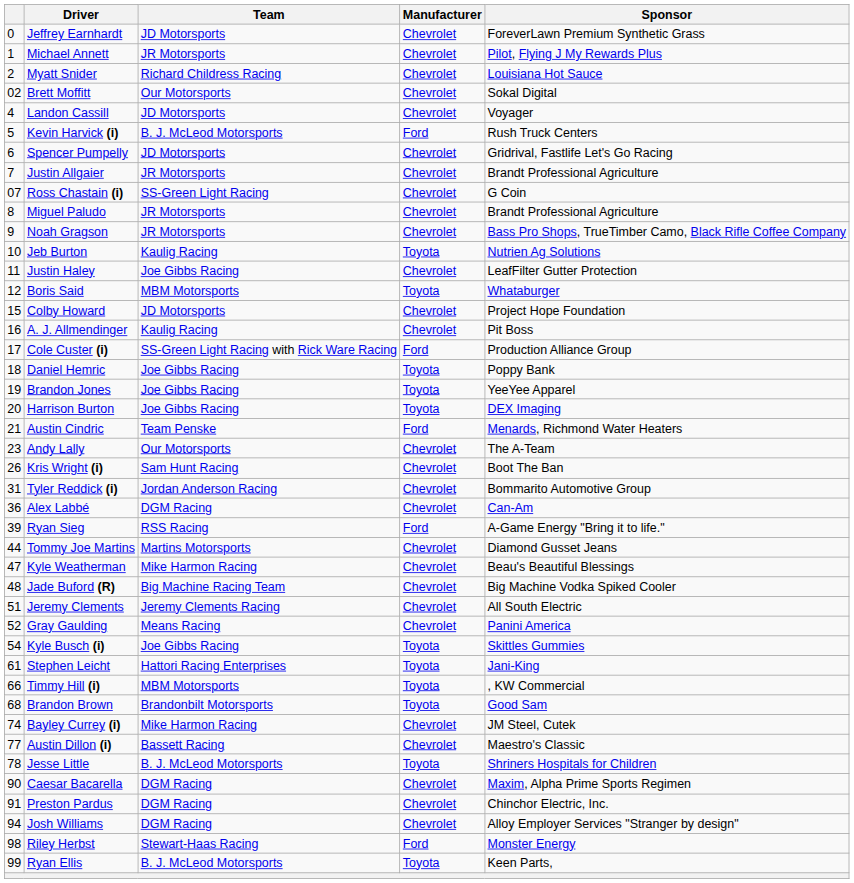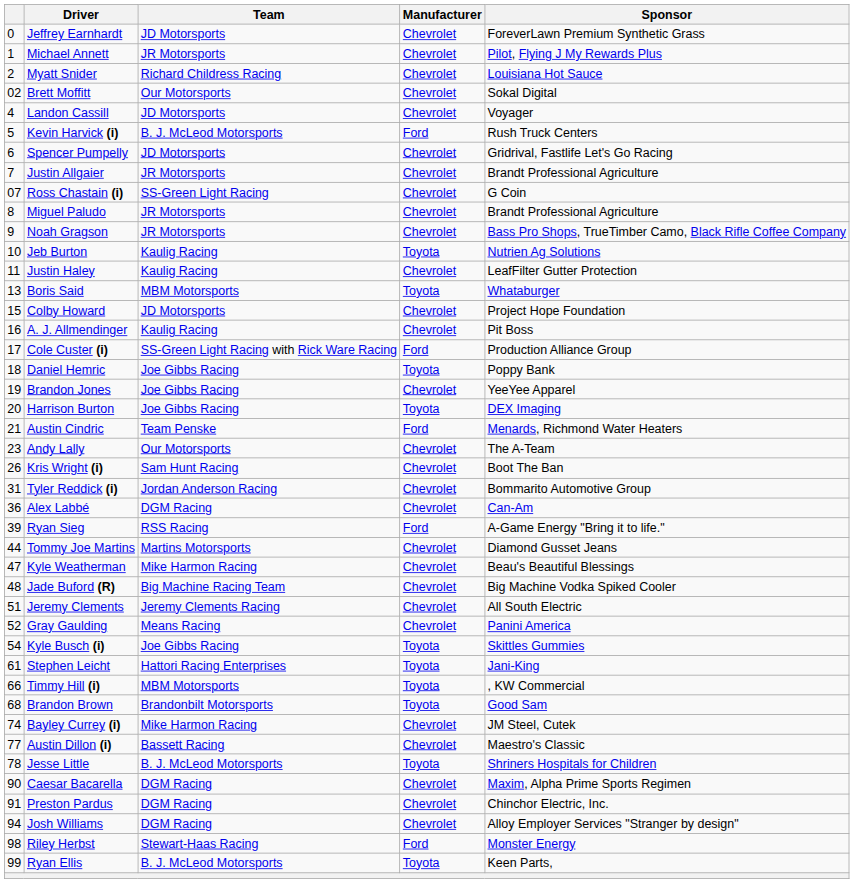 <table class="wikitable" style="font-size:95%">
 <tr>
 <th></th>
 <th>Driver</th>
 <th>Team</th>
 <th>Manufacturer</th>
 <th>Sponsor</th>
 </tr>
 <tr>
 <td>0</td>
 <td><a href='#'>Jeffrey Earnhardt</a></td>
 <td><a href='#'>JD Motorsports</a></td>
 <td><a href='#'>Chevrolet</a></td>
 <td ForeverLawn>ForeverLawn Premium Synthetic Grass</td>
 </tr>
 <tr>
 <td>1</td>
 <td><a href='#'>Michael Annett</a></td>
 <td><a href='#'>JR Motorsports</a></td>
 <td><a href='#'>Chevrolet</a></td>
 <td><a href='#'>Pilot</a>, <a href='#'>Flying J My Rewards Plus</a></td>
 </tr>
 <tr>
 <td>2</td>
 <td><a href='#'>Myatt Snider</a></td>
 <td><a href='#'>Richard Childress Racing</a></td>
 <td><a href='#'>Chevrolet</a></td>
 <td><a href='#'>Louisiana Hot Sauce</a></td>
 </tr>
 <tr>
 <td>02</td>
 <td><a href='#'>Brett Moffitt</a></td>
 <td><a href='#'>Our Motorsports</a></td>
 <td><a href='#'>Chevrolet</a></td>
 <td>Sokal Digital</td>
 </tr>
 <tr>
 <td>4</td>
 <td><a href='#'>Landon Cassill</a></td>
 <td><a href='#'>JD Motorsports</a></td>
 <td><a href='#'>Chevrolet</a></td>
 <td>Voyager</td>
 </tr>
 <tr>
 <td>5</td>
 <td><a href='#'>Kevin Harvick</a> <strong>(i)</strong></td>
 <td><a href='#'>B. J. McLeod Motorsports</a></td>
 <td><a href='#'>Ford</a></td>
 <td>Rush Truck Centers</td>
 </tr>
 <tr>
 <td>6</td>
 <td><a href='#'>Spencer Pumpelly</a></td>
 <td><a href='#'>JD Motorsports</a></td>
 <td><a href='#'>Chevrolet</a></td>
 <td>Gridrival, Fastlife Let's Go Racing</td>
 </tr>
 <tr>
 <td>7</td>
 <td><a href='#'>Justin Allgaier</a></td>
 <td><a href='#'>JR Motorsports</a></td>
 <td><a href='#'>Chevrolet</a></td>
 <td>Brandt Professional Agriculture</td>
 </tr>
 <tr>
 <td>07</td>
 <td><a href='#'>Ross Chastain</a> <strong>(i)</strong></td>
 <td><a href='#'>SS-Green Light Racing</a></td>
 <td><a href='#'>Chevrolet</a></td>
 <td>G Coin</td>
 </tr>
 <tr>
 <td>8</td>
 <td><a href='#'>Miguel Paludo</a></td>
 <td><a href='#'>JR Motorsports</a></td>
 <td><a href='#'>Chevrolet</a></td>
 <td>Brandt Professional Agriculture</td>
 </tr>
 <tr>
 <td>9</td>
 <td><a href='#'>Noah Gragson</a></td>
 <td><a href='#'>JR Motorsports</a></td>
 <td><a href='#'>Chevrolet</a></td>
 <td><a href='#'>Bass Pro Shops</a>, TrueTimber Camo, <a href='#'>Black Rifle Coffee Company</a></td>
 </tr>
 <tr>
 <td>10</td>
 <td><a href='#'>Jeb Burton</a></td>
 <td><a href='#'>Kaulig Racing</a></td>
 <td><a href='#'>Toyota</a></td>
 <td><a href='#'>Nutrien Ag Solutions</a></td>
 </tr>
 <tr>
 <td>11</td>
 <td><a href='#'>Justin Haley</a></td>
-<td><a href='#'>Joe Gibbs Racing</a></td>
+<td><a href='#'>Kaulig Racing</a></td>
 <td><a href='#'>Chevrolet</a></td>
 <td>LeafFilter Gutter Protection</td>
 </tr>
 <tr>
-<td>12</td>
+<td>13</td>
 <td><a href='#'>Boris Said</a></td>
 <td><a href='#'>MBM Motorsports</a></td>
 <td><a href='#'>Toyota</a></td>
 <td><a href='#'>Whataburger</a></td>
 </tr>
 <tr>
 <td>15</td>
 <td><a href='#'>Colby Howard</a></td>
 <td><a href='#'>JD Motorsports</a></td>
 <td><a href='#'>Chevrolet</a></td>
 <td>Project Hope Foundation</td>
 </tr>
 <tr>
 <td>16</td>
 <td><a href='#'>A. J. Allmendinger</a></td>
 <td><a href='#'>Kaulig Racing</a></td>
 <td><a href='#'>Chevrolet</a></td>
 <td>Pit Boss</td>
 </tr>
 <tr>
 <td>17</td>
 <td><a href='#'>Cole Custer</a> <strong>(i)</strong></td>
 <td><a href='#'>SS-Green Light Racing</a> with <a href='#'>Rick Ware Racing</a></td>
 <td><a href='#'>Ford</a></td>
 <td>Production Alliance Group</td>
 </tr>
 <tr>
 <td>18</td>
 <td><a href='#'>Daniel Hemric</a></td>
 <td><a href='#'>Joe Gibbs Racing</a></td>
 <td><a href='#'>Toyota</a></td>
 <td>Poppy Bank</td>
 </tr>
 <tr>
 <td>19</td>
 <td><a href='#'>Brandon Jones</a></td>
 <td><a href='#'>Joe Gibbs Racing</a></td>
-<td><a href='#'>Toyota</a></td>
+<td><a href='#'>Chevrolet</a></td>
 <td>YeeYee Apparel</td>
 </tr>
 <tr>
 <td>20</td>
 <td><a href='#'>Harrison Burton</a></td>
 <td><a href='#'>Joe Gibbs Racing</a></td>
 <td><a href='#'>Toyota</a></td>
 <td><a href='#'>DEX Imaging</a></td>
 </tr>
 <tr>
 <td>21</td>
 <td><a href='#'>Austin Cindric</a></td>
 <td><a href='#'>Team Penske</a></td>
 <td><a href='#'>Ford</a></td>
 <td><a href='#'>Menards</a>, Richmond Water Heaters</td>
 </tr>
 <tr>
 <td>23</td>
 <td><a href='#'>Andy Lally</a></td>
 <td><a href='#'>Our Motorsports</a></td>
 <td><a href='#'>Chevrolet</a></td>
 <td>The A-Team</td>
 </tr>
 <tr>
 <td>26</td>
 <td><a href='#'>Kris Wright</a> <strong>(i)</strong></td>
 <td><a href='#'>Sam Hunt Racing</a></td>
 <td><a href='#'>Chevrolet</a></td>
 <td>Boot The Ban</td>
 </tr>
 <tr>
 <td>31</td>
 <td><a href='#'>Tyler Reddick</a> <strong>(i)</strong></td>
 <td><a href='#'>Jordan Anderson Racing</a></td>
 <td><a href='#'>Chevrolet</a></td>
 <td>Bommarito Automotive Group</td>
 </tr>
 <tr>
 <td>36</td>
 <td><a href='#'>Alex Labbé</a></td>
 <td><a href='#'>DGM Racing</a></td>
 <td><a href='#'>Chevrolet</a></td>
 <td><a href='#'>Can-Am</a></td>
 </tr>
 <tr>
 <td>39</td>
 <td><a href='#'>Ryan Sieg</a></td>
 <td><a href='#'>RSS Racing</a></td>
 <td><a href='#'>Ford</a></td>
 <td>A-Game Energy "Bring it to life."</td>
 </tr>
 <tr>
 <td>44</td>
 <td><a href='#'>Tommy Joe Martins</a></td>
 <td><a href='#'>Martins Motorsports</a></td>
 <td><a href='#'>Chevrolet</a></td>
 <td>Diamond Gusset Jeans</td>
 </tr>
 <tr>
 <td>47</td>
 <td><a href='#'>Kyle Weatherman</a></td>
 <td><a href='#'>Mike Harmon Racing</a></td>
 <td><a href='#'>Chevrolet</a></td>
 <td>Beau's Beautiful Blessings</td>
 </tr>
 <tr>
 <td>48</td>
 <td><a href='#'>Jade Buford</a> <strong>(R)</strong></td>
 <td><a href='#'>Big Machine Racing Team</a></td>
 <td><a href='#'>Chevrolet</a></td>
 <td>Big Machine Vodka Spiked Cooler</td>
 </tr>
 <tr>
 <td>51</td>
 <td><a href='#'>Jeremy Clements</a></td>
 <td><a href='#'>Jeremy Clements Racing</a></td>
 <td><a href='#'>Chevrolet</a></td>
 <td>All South Electric</td>
 </tr>
 <tr>
 <td>52</td>
 <td><a href='#'>Gray Gaulding</a></td>
 <td><a href='#'>Means Racing</a></td>
 <td><a href='#'>Chevrolet</a></td>
 <td><a href='#'>Panini America</a></td>
 </tr>
 <tr>
 <td>54</td>
 <td><a href='#'>Kyle Busch</a> <strong>(i)</strong></td>
 <td><a href='#'>Joe Gibbs Racing</a></td>
 <td><a href='#'>Toyota</a></td>
 <td><a href='#'>Skittles Gummies</a></td>
 </tr>
 <tr>
 <td>61</td>
 <td><a href='#'>Stephen Leicht</a></td>
 <td><a href='#'>Hattori Racing Enterprises</a></td>
 <td><a href='#'>Toyota</a></td>
 <td><a href='#'>Jani-King</a></td>
 </tr>
 <tr>
 <td>66</td>
 <td><a href='#'>Timmy Hill</a> <strong>(i)</strong></td>
 <td><a href='#'>MBM Motorsports</a></td>
 <td><a href='#'>Toyota</a></td>
 <td>, KW Commercial</td>
 </tr>
 <tr>
 <td>68</td>
 <td><a href='#'>Brandon Brown</a></td>
 <td><a href='#'>Brandonbilt Motorsports</a></td>
 <td><a href='#'>Toyota</a></td>
 <td><a href='#'>Good Sam</a></td>
 </tr>
 <tr>
 <td>74</td>
 <td><a href='#'>Bayley Currey</a> <strong>(i)</strong></td>
 <td><a href='#'>Mike Harmon Racing</a></td>
 <td><a href='#'>Chevrolet</a></td>
 <td>JM Steel, Cutek</td>
 </tr>
 <tr>
 <td>77</td>
 <td><a href='#'>Austin Dillon</a> <strong>(i)</strong></td>
 <td><a href='#'>Bassett Racing</a></td>
 <td><a href='#'>Chevrolet</a></td>
 <td>Maestro's Classic</td>
 </tr>
 <tr>
 <td>78</td>
 <td><a href='#'>Jesse Little</a></td>
 <td><a href='#'>B. J. McLeod Motorsports</a></td>
 <td><a href='#'>Toyota</a></td>
 <td><a href='#'>Shriners Hospitals for Children</a></td>
 </tr>
 <tr>
 <td>90</td>
 <td><a href='#'>Caesar Bacarella</a></td>
 <td><a href='#'>DGM Racing</a></td>
 <td><a href='#'>Chevrolet</a></td>
 <td><a href='#'>Maxim</a>, Alpha Prime Sports Regimen</td>
 </tr>
 <tr>
 <td>91</td>
 <td><a href='#'>Preston Pardus</a></td>
 <td><a href='#'>DGM Racing</a></td>
 <td><a href='#'>Chevrolet</a></td>
 <td>Chinchor Electric, Inc.</td>
 </tr>
 <tr>
 <td>94</td>
 <td><a href='#'>Josh Williams</a></td>
 <td><a href='#'>DGM Racing</a></td>
 <td><a href='#'>Chevrolet</a></td>
 <td>Alloy Employer Services "Stranger by design"</td>
 </tr>
 <tr>
 <td>98</td>
 <td><a href='#'>Riley Herbst</a></td>
 <td><a href='#'>Stewart-Haas Racing</a></td>
 <td><a href='#'>Ford</a></td>
 <td><a href='#'>Monster Energy</a></td>
 </tr>
 <tr>
 <td>99</td>
 <td><a href='#'>Ryan Ellis</a></td>
 <td><a href='#'>B. J. McLeod Motorsports</a></td>
 <td><a href='#'>Toyota</a></td>
 <td>Keen Parts, </td>
 </tr>
 <tr>
 <th colspan="7"></th>
 </tr>
 </table>
